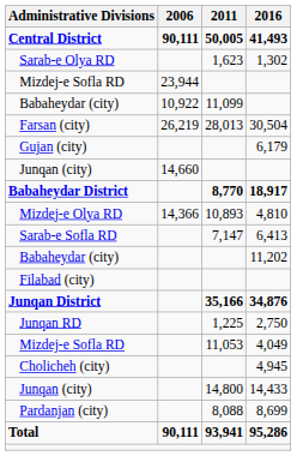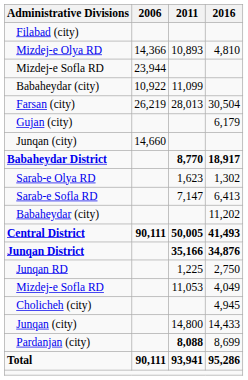 <table class="wikitable">
 <tr>
 <th>Administrative Divisions</th>
 <th>2006</th>
 <th>2011</th>
 <th>2016</th>
 </tr>
 <tr>
-<td><strong><a href='#'>Central District</a></strong></td>
-<td style="text-align: right;"><strong>90,111</strong></td>
-<td style="text-align: right;"><strong>50,005</strong></td>
-<td style="text-align: right;"><strong>41,493</strong></td>
+<td style="padding-left: 1em;"><a href='#'>Filabad</a> (city)</td>
+<td style="text-align: right;"></td>
+<td style="text-align: right;"></td>
+<td style="text-align: right;"></td>
 </tr>
 <tr>
-<td style="padding-left: 1em;"><a href='#'>Sarab-e Olya RD</a></td>
-<td style="text-align: right;"></td>
-<td style="text-align: right;">1,623</td>
-<td style="text-align: right;">1,302</td>
+<td style="padding-left: 1em;"><a href='#'>Mizdej-e Olya RD</a></td>
+<td style="text-align: right;">14,366</td>
+<td style="text-align: right;">10,893</td>
+<td style="text-align: right;">4,810</td>
 </tr>
 <tr>
 <td style="padding-left: 1em;">Mizdej-e Sofla RD</td>
 <td style="text-align: right;">23,944</td>
 <td style="text-align: right;"></td>
 <td style="text-align: right;"></td>
 </tr>
 <tr>
 <td style="padding-left: 1em;">Babaheydar (city)</td>
 <td style="text-align: right;">10,922</td>
 <td style="text-align: right;">11,099</td>
 <td style="text-align: right;"></td>
 </tr>
 <tr>
 <td style="padding-left: 1em;"><a href='#'>Farsan</a> (city)</td>
 <td style="text-align: right;">26,219</td>
 <td style="text-align: right;">28,013</td>
 <td style="text-align: right;">30,504</td>
 </tr>
 <tr>
 <td style="padding-left: 1em;"><a href='#'>Gujan</a> (city)</td>
 <td style="text-align: right;"></td>
 <td style="text-align: right;"></td>
 <td style="text-align: right;">6,179</td>
 </tr>
 <tr>
 <td style="padding-left: 1em;">Junqan (city)</td>
 <td style="text-align: right;">14,660</td>
 <td style="text-align: right;"></td>
 <td style="text-align: right;"></td>
 </tr>
 <tr>
 <td><strong><a href='#'>Babaheydar District</a></strong></td>
 <td style="text-align: right;"></td>
 <td style="text-align: right;"><strong>8,770</strong></td>
 <td style="text-align: right;"><strong>18,917</strong></td>
 </tr>
 <tr>
-<td style="padding-left: 1em;"><a href='#'>Mizdej-e Olya RD</a></td>
-<td style="text-align: right;">14,366</td>
-<td style="text-align: right;">10,893</td>
-<td style="text-align: right;">4,810</td>
+<td style="padding-left: 1em;"><a href='#'>Sarab-e Olya RD</a></td>
+<td style="text-align: right;"></td>
+<td style="text-align: right;">1,623</td>
+<td style="text-align: right;">1,302</td>
 </tr>
 <tr>
 <td style="padding-left: 1em;"><a href='#'>Sarab-e Sofla RD</a></td>
 <td style="text-align: right;"></td>
 <td style="text-align: right;">7,147</td>
 <td style="text-align: right;">6,413</td>
 </tr>
 <tr>
 <td style="padding-left: 1em;"><a href='#'>Babaheydar</a> (city)</td>
 <td style="text-align: right;"></td>
 <td style="text-align: right;"></td>
 <td style="text-align: right;">11,202</td>
 </tr>
 <tr>
-<td style="padding-left: 1em;"><a href='#'>Filabad</a> (city)</td>
-<td style="text-align: right;"></td>
-<td style="text-align: right;"></td>
-<td style="text-align: right;"></td>
+<td><strong><a href='#'>Central District</a></strong></td>
+<td style="text-align: right;"><strong>90,111</strong></td>
+<td style="text-align: right;"><strong>50,005</strong></td>
+<td style="text-align: right;"><strong>41,493</strong></td>
 </tr>
 <tr>
 <td><strong><a href='#'>Junqan District</a></strong></td>
 <td style="text-align: right;"></td>
 <td style="text-align: right;"><strong>35,166</strong></td>
 <td style="text-align: right;"><strong>34,876</strong></td>
 </tr>
 <tr>
 <td style="padding-left: 1em;"><a href='#'>Junqan RD</a></td>
 <td style="text-align: right;"></td>
 <td style="text-align: right;">1,225</td>
 <td style="text-align: right;">2,750</td>
 </tr>
 <tr>
 <td style="padding-left: 1em;"><a href='#'>Mizdej-e Sofla RD</a></td>
 <td style="text-align: right;"></td>
 <td style="text-align: right;">11,053</td>
 <td style="text-align: right;">4,049</td>
 </tr>
 <tr>
 <td style="padding-left: 1em;"><a href='#'>Cholicheh</a> (city)</td>
 <td style="text-align: right;"></td>
 <td style="text-align: right;"></td>
 <td style="text-align: right;">4,945</td>
 </tr>
 <tr>
 <td style="padding-left: 1em;"><a href='#'>Junqan</a> (city)</td>
 <td style="text-align: right;"></td>
 <td style="text-align: right;">14,800</td>
 <td style="text-align: right;">14,433</td>
 </tr>
 <tr>
 <td style="padding-left: 1em;"><a href='#'>Pardanjan</a> (city)</td>
 <td style="text-align: right;"></td>
-<td style="text-align: right;">8,088</td>
+<td style="text-align: right;"><strong>8,088</strong></td>
 <td style="text-align: right;">8,699</td>
 </tr>
 <tr>
 <td><strong>Total</strong></td>
 <td style="text-align: right;"><strong>90,111</strong></td>
 <td style="text-align: right;"><strong>93,941</strong></td>
 <td style="text-align: right;"><strong>95,286</strong></td>
 </tr>
 <tr>
 <td colspan=4></td>
 </tr>
 </table>
